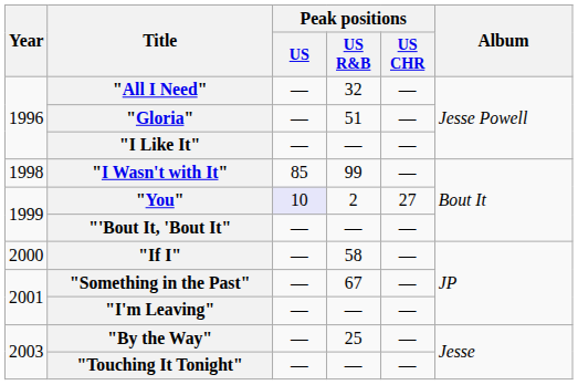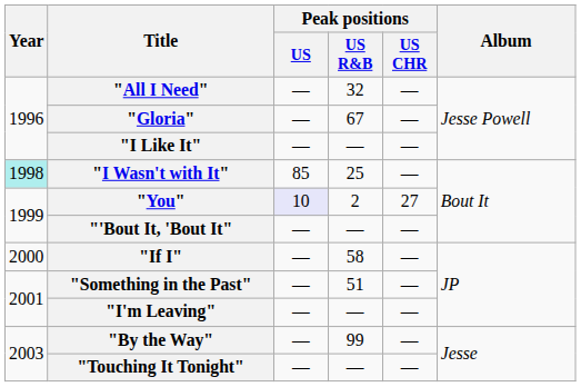 <table class="wikitable plainrowheaders" style="text-align:center;">
 <tr>
 <th align="center" rowspan="2" width="10">Year</th>
 <th align="center" rowspan="2" width="200">Title</th>
 <th align="center" colspan="3" width="20">Peak positions</th>
 <th align="center" rowspan="2" width="120">Album</th>
 </tr>
 <tr>
 <th scope="col" style="width:3em;font-size:90%;"><a href='#'>US</a></th>
 <th scope="col" style="width:3em;font-size:90%;"><a href='#'>US<br>R&B</a></th>
 <th scope="col" style="width:3em;font-size:90%;"><a href='#'>US<br>CHR</a></th>
 </tr>
 <tr>
 <td align=left valign=center rowspan=3>1996</td>
 <th scope="row">"<a href='#'>All I Need</a>"</th>
 <td align=center valign=center>—</td>
 <td align=center valign=center>32</td>
 <td align=center valign=center>—</td>
 <td align=left valign=center rowspan=3><em>Jesse Powell</em></td>
 </tr>
 <tr>
 <th scope="row">"<a href='#'>Gloria</a>"</th>
 <td align=center valign=center>—</td>
-<td align=center valign=center>51</td>
+<td align=center valign=center>67</td>
 <td align=center valign=center>—</td>
 </tr>
 <tr>
 <th scope="row">"I Like It"</th>
 <td align=center valign=center>—</td>
 <td align=center valign=center>—</td>
 <td align=center valign=center>—</td>
 </tr>
 <tr>
-<td align=left valign=center>1998</td>
+<td align=left valign=center style="background: paleturquoise;">1998</td>
 <th scope="row">"<a href='#'>I Wasn't with It</a>"</th>
 <td align=center valign=center>85</td>
-<td align=center valign=center>99</td>
+<td align=center valign=center>25</td>
 <td align=center valign=center>—</td>
 <td align=left valign=center rowspan=3><em>Bout It</em></td>
 </tr>
 <tr>
 <td align=left valign=center rowspan=2>1999</td>
 <th scope="row">"<a href='#'>You</a>"</th>
 <td align=center valign=center style="background: lavender;">10</td>
 <td align=center valign=center>2</td>
 <td align=center valign=center>27</td>
 </tr>
 <tr>
 <th scope="row">"'Bout It, 'Bout It"</th>
 <td align=center valign=center>—</td>
 <td align=center valign=center>—</td>
 <td align=center valign=center>—</td>
 </tr>
 <tr>
 <td align=left valign=center>2000</td>
 <th scope="row">"If I"</th>
 <td align=center valign=center>—</td>
 <td align=center valign=center>58</td>
 <td align=center valign=center>—</td>
 <td align=left valign=center rowspan=3><em>JP</em></td>
 </tr>
 <tr>
 <td align=left valign=center rowspan=2>2001</td>
 <th scope="row">"Something in the Past"</th>
 <td align=center valign=center>—</td>
-<td align=center valign=center>67</td>
+<td align=center valign=center>51</td>
 <td align=center valign=center>—</td>
 </tr>
 <tr>
 <th scope="row">"I'm Leaving"</th>
 <td align=center valign=center>—</td>
 <td align=center valign=center>—</td>
 <td align=center valign=center>—</td>
 </tr>
 <tr>
 <td align=left valign=center rowspan=2>2003</td>
 <th scope="row">"By the Way"</th>
 <td align=center valign=center>—</td>
-<td align=center valign=center>25</td>
+<td align=center valign=center>99</td>
 <td align=center valign=center>—</td>
 <td align=left valign=center rowspan=2><em>Jesse</em></td>
 </tr>
 <tr>
 <th scope="row">"Touching It Tonight"</th>
 <td align=center valign=center>—</td>
 <td align=center valign=center>—</td>
 <td align=center valign=center>—</td>
 </tr>
 </table>
